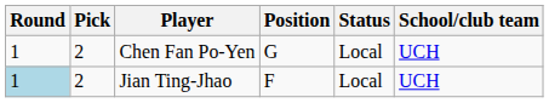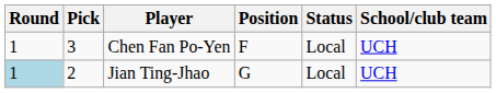 <table class="wikitable">
 <tr>
 <th>Round</th>
 <th>Pick</th>
 <th>Player</th>
 <th>Position</th>
 <th>Status</th>
 <th>School/club team</th>
 </tr>
 <tr>
 <td>1</td>
-<td>2</td>
+<td>3</td>
 <td>Chen Fan Po-Yen</td>
-<td>G</td>
+<td>F</td>
 <td>Local</td>
 <td><a href='#'>UCH</a></td>
 </tr>
 <tr>
 <td style="background: lightblue;">1</td>
 <td>2</td>
 <td>Jian Ting-Jhao</td>
-<td>F</td>
+<td>G</td>
 <td>Local</td>
 <td><a href='#'>UCH</a></td>
 </tr>
 </table>
